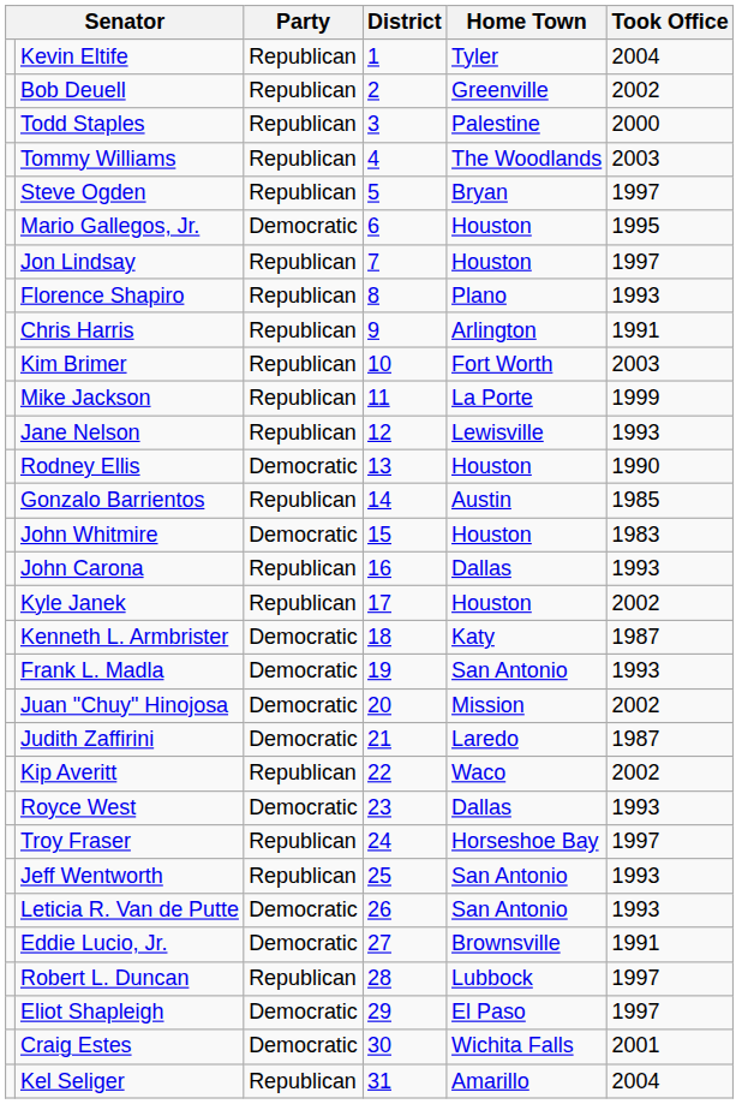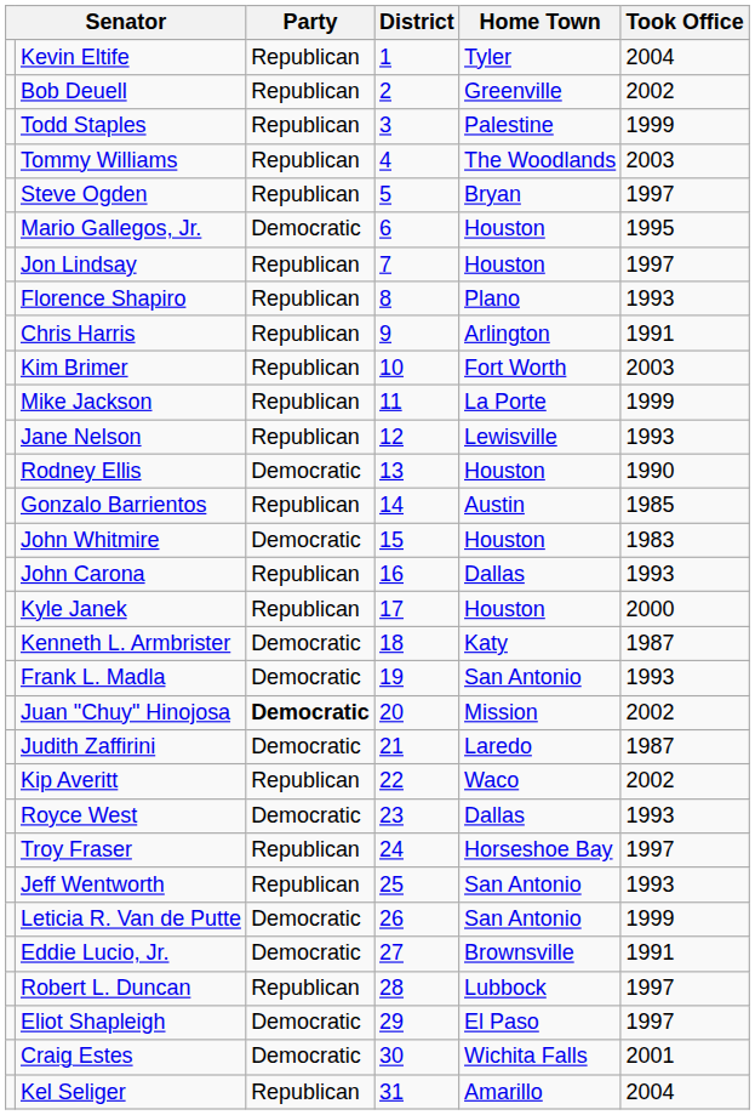 <table class=wikitable>
 <tr>
 <th colspan=2>Senator</th>
 <th>Party</th>
 <th>District</th>
 <th>Home Town</th>
 <th>Took Office</th>
 </tr>
 <tr>
 <td></td>
 <td><a href='#'>Kevin Eltife</a></td>
 <td>Republican</td>
 <td><a href='#'>1</a></td>
 <td><a href='#'>Tyler</a></td>
 <td>2004</td>
 </tr>
 <tr>
 <td></td>
 <td><a href='#'>Bob Deuell</a></td>
 <td>Republican</td>
 <td><a href='#'>2</a></td>
 <td><a href='#'>Greenville</a></td>
 <td>2002</td>
 </tr>
 <tr>
 <td></td>
 <td><a href='#'>Todd Staples</a></td>
 <td>Republican</td>
 <td><a href='#'>3</a></td>
 <td><a href='#'>Palestine</a></td>
-<td>2000</td>
+<td>1999</td>
 </tr>
 <tr>
 <td></td>
 <td><a href='#'>Tommy Williams</a></td>
 <td>Republican</td>
 <td><a href='#'>4</a></td>
 <td><a href='#'>The Woodlands</a></td>
 <td>2003</td>
 </tr>
 <tr>
 <td></td>
 <td><a href='#'>Steve Ogden</a></td>
 <td>Republican</td>
 <td><a href='#'>5</a></td>
 <td><a href='#'>Bryan</a></td>
 <td>1997</td>
 </tr>
 <tr>
 <td></td>
 <td><a href='#'>Mario Gallegos, Jr.</a></td>
 <td>Democratic</td>
 <td><a href='#'>6</a></td>
 <td><a href='#'>Houston</a></td>
 <td>1995</td>
 </tr>
 <tr>
 <td></td>
 <td><a href='#'>Jon Lindsay</a></td>
 <td>Republican</td>
 <td><a href='#'>7</a></td>
 <td><a href='#'>Houston</a></td>
 <td>1997</td>
 </tr>
 <tr>
 <td></td>
 <td><a href='#'>Florence Shapiro</a></td>
 <td>Republican</td>
 <td><a href='#'>8</a></td>
 <td><a href='#'>Plano</a></td>
 <td>1993</td>
 </tr>
 <tr>
 <td></td>
 <td><a href='#'>Chris Harris</a></td>
 <td>Republican</td>
 <td><a href='#'>9</a></td>
 <td><a href='#'>Arlington</a></td>
 <td>1991</td>
 </tr>
 <tr>
 <td></td>
 <td><a href='#'>Kim Brimer</a></td>
 <td>Republican</td>
 <td><a href='#'>10</a></td>
 <td><a href='#'>Fort Worth</a></td>
 <td>2003</td>
 </tr>
 <tr>
 <td></td>
 <td><a href='#'>Mike Jackson</a></td>
 <td>Republican</td>
 <td><a href='#'>11</a></td>
 <td><a href='#'>La Porte</a></td>
 <td>1999</td>
 </tr>
 <tr>
 <td></td>
 <td><a href='#'>Jane Nelson</a></td>
 <td>Republican</td>
 <td><a href='#'>12</a></td>
 <td><a href='#'>Lewisville</a></td>
 <td>1993</td>
 </tr>
 <tr>
 <td></td>
 <td><a href='#'>Rodney Ellis</a></td>
 <td>Democratic</td>
 <td><a href='#'>13</a></td>
 <td><a href='#'>Houston</a></td>
 <td>1990</td>
 </tr>
 <tr>
 <td></td>
 <td><a href='#'>Gonzalo Barrientos</a></td>
 <td>Republican</td>
 <td><a href='#'>14</a></td>
 <td><a href='#'>Austin</a></td>
 <td>1985</td>
 </tr>
 <tr>
 <td></td>
 <td><a href='#'>John Whitmire</a></td>
 <td>Democratic</td>
 <td><a href='#'>15</a></td>
 <td><a href='#'>Houston</a></td>
 <td>1983</td>
 </tr>
 <tr>
 <td></td>
 <td><a href='#'>John Carona</a></td>
 <td>Republican</td>
 <td><a href='#'>16</a></td>
 <td><a href='#'>Dallas</a></td>
 <td>1993</td>
 </tr>
 <tr>
 <td></td>
 <td><a href='#'>Kyle Janek</a></td>
 <td>Republican</td>
 <td><a href='#'>17</a></td>
 <td><a href='#'>Houston</a></td>
-<td>2002</td>
+<td>2000</td>
 </tr>
 <tr>
 <td></td>
 <td><a href='#'>Kenneth L. Armbrister</a></td>
 <td>Democratic</td>
 <td><a href='#'>18</a></td>
 <td><a href='#'>Katy</a></td>
 <td>1987</td>
 </tr>
 <tr>
 <td></td>
 <td><a href='#'>Frank L. Madla</a></td>
 <td>Democratic</td>
 <td><a href='#'>19</a></td>
 <td><a href='#'>San Antonio</a></td>
 <td>1993</td>
 </tr>
 <tr>
 <td></td>
 <td><a href='#'>Juan "Chuy" Hinojosa</a></td>
-<td>Democratic</td>
+<td><strong>Democratic</strong></td>
 <td><a href='#'>20</a></td>
 <td><a href='#'>Mission</a></td>
 <td>2002</td>
 </tr>
 <tr>
 <td></td>
 <td><a href='#'>Judith Zaffirini</a></td>
 <td>Democratic</td>
 <td><a href='#'>21</a></td>
 <td><a href='#'>Laredo</a></td>
 <td>1987</td>
 </tr>
 <tr>
 <td></td>
 <td><a href='#'>Kip Averitt</a></td>
 <td>Republican</td>
 <td><a href='#'>22</a></td>
 <td><a href='#'>Waco</a></td>
 <td>2002</td>
 </tr>
 <tr>
 <td></td>
 <td><a href='#'>Royce West</a></td>
 <td>Democratic</td>
 <td><a href='#'>23</a></td>
 <td><a href='#'>Dallas</a></td>
 <td>1993</td>
 </tr>
 <tr>
 <td></td>
 <td><a href='#'>Troy Fraser</a></td>
 <td>Republican</td>
 <td><a href='#'>24</a></td>
 <td><a href='#'>Horseshoe Bay</a></td>
 <td>1997</td>
 </tr>
 <tr>
 <td></td>
 <td><a href='#'>Jeff Wentworth</a></td>
 <td>Republican</td>
 <td><a href='#'>25</a></td>
 <td><a href='#'>San Antonio</a></td>
 <td>1993</td>
 </tr>
 <tr>
 <td></td>
 <td><a href='#'>Leticia R. Van de Putte</a></td>
 <td>Democratic</td>
 <td><a href='#'>26</a></td>
 <td><a href='#'>San Antonio</a></td>
-<td>1993</td>
+<td>1999</td>
 </tr>
 <tr>
 <td></td>
 <td><a href='#'>Eddie Lucio, Jr.</a></td>
 <td>Democratic</td>
 <td><a href='#'>27</a></td>
 <td><a href='#'>Brownsville</a></td>
 <td>1991</td>
 </tr>
 <tr>
 <td></td>
 <td><a href='#'>Robert L. Duncan</a></td>
 <td>Republican</td>
 <td><a href='#'>28</a></td>
 <td><a href='#'>Lubbock</a></td>
 <td>1997</td>
 </tr>
 <tr>
 <td></td>
 <td><a href='#'>Eliot Shapleigh</a></td>
 <td>Democratic</td>
 <td><a href='#'>29</a></td>
 <td><a href='#'>El Paso</a></td>
 <td>1997</td>
 </tr>
 <tr>
 <td></td>
 <td><a href='#'>Craig Estes</a></td>
 <td>Democratic</td>
 <td><a href='#'>30</a></td>
 <td><a href='#'>Wichita Falls</a></td>
 <td>2001</td>
 </tr>
 <tr>
 <td></td>
 <td><a href='#'>Kel Seliger</a></td>
 <td>Republican</td>
 <td><a href='#'>31</a></td>
 <td><a href='#'>Amarillo</a></td>
 <td>2004</td>
 </tr>
 </table>
